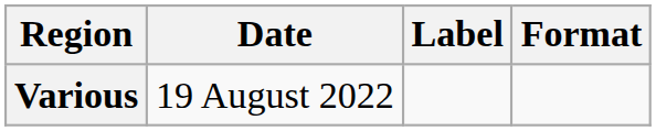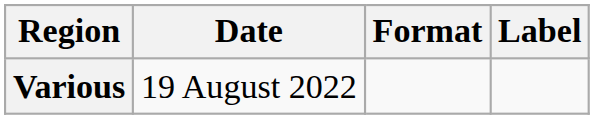 <table class="wikitable plainrowheaders">
 <tr>
 <th scope="col">Region</th>
 <th scope="col">Date</th>
+<th scope="col">Format</th>
 <th scope="col">Label</th>
-<th scope="col">Format</th>
 </tr>
 <tr>
 <th scope="row">Various</th>
 <td>19 August 2022</td>
 <td></td>
 <td></td>
 </tr>
 </table>
